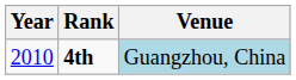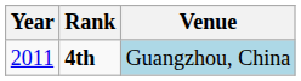 <table class="wikitable">
 <tr>
 <th>Year</th>
 <th>Rank</th>
 <th>Venue</th>
 </tr>
 <tr>
-<td><a href='#'>2010</a></td>
+<td><a href='#'>2011</a></td>
 <td><strong>4th</strong></td>
 <td style="background: lightblue;">Guangzhou, China</td>
 </tr>
 </table>
